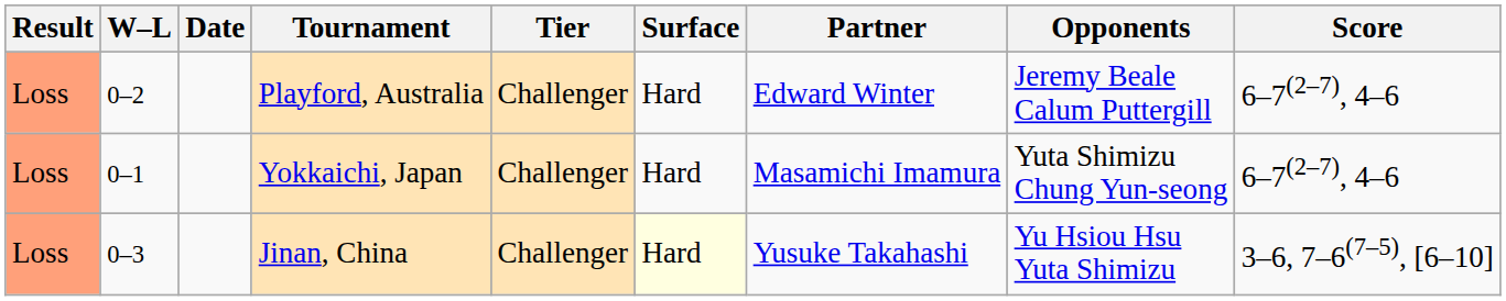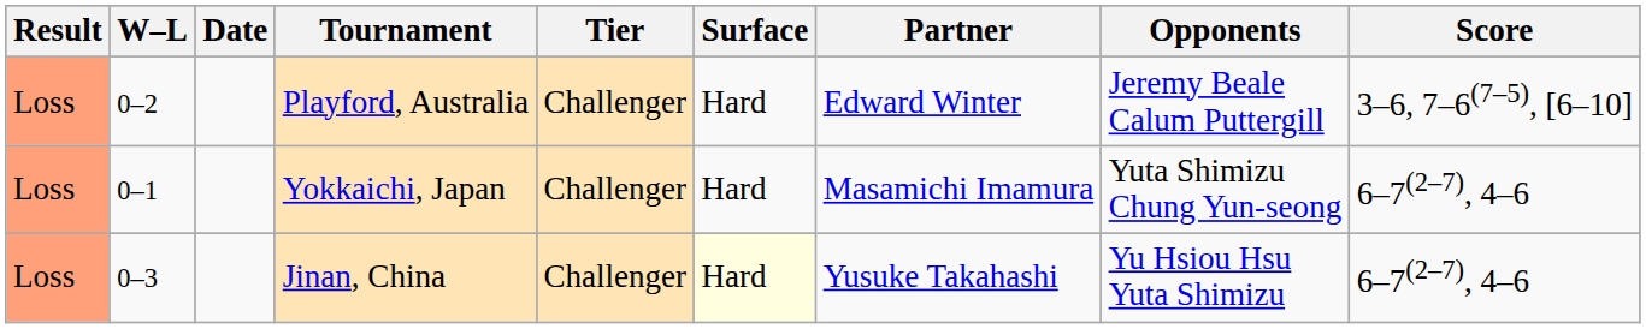 <table class="sortable wikitable">
 <tr>
 <th>Result</th>
 <th class="unsortable">W–L</th>
 <th>Date</th>
 <th>Tournament</th>
 <th>Tier</th>
 <th>Surface</th>
 <th>Partner</th>
 <th>Opponents</th>
 <th class="unsortable">Score</th>
 </tr>
 <tr>
 <td bgcolor=FFA07A>Loss</td>
 <td><small>0–2</small></td>
 <td><a href='#'></a></td>
 <td style="background:moccasin;"><a href='#'>Playford</a>, Australia</td>
 <td style="background:moccasin;">Challenger</td>
 <td>Hard</td>
 <td> <a href='#'>Edward Winter</a></td>
 <td> <a href='#'>Jeremy Beale</a> <br> <a href='#'>Calum Puttergill</a></td>
-<td>6–7<sup>(2–7)</sup>, 4–6</td>
+<td>3–6, 7–6<sup>(7–5)</sup>, [6–10]</td>
 </tr>
 <tr>
 <td bgcolor=FFA07A>Loss</td>
 <td><small>0–1</small></td>
 <td><a href='#'></a></td>
 <td style="background:moccasin;"><a href='#'>Yokkaichi</a>, Japan</td>
 <td style="background:moccasin;">Challenger</td>
 <td>Hard</td>
 <td> <a href='#'>Masamichi Imamura</a></td>
 <td> Yuta Shimizu<br> <a href='#'>Chung Yun-seong</a></td>
 <td>6–7<sup>(2–7)</sup>, 4–6</td>
 </tr>
 <tr>
 <td bgcolor=FFA07A>Loss</td>
 <td><small>0–3</small></td>
 <td><a href='#'></a></td>
 <td style="background:moccasin;"><a href='#'>Jinan</a>, China</td>
 <td style="background:moccasin;">Challenger</td>
 <td style="background: lightyellow;">Hard</td>
 <td> <a href='#'>Yusuke Takahashi</a></td>
 <td> <a href='#'>Yu Hsiou Hsu</a> <br> <a href='#'>Yuta Shimizu</a></td>
-<td>3–6, 7–6<sup>(7–5)</sup>, [6–10]</td>
+<td>6–7<sup>(2–7)</sup>, 4–6</td>
 </tr>
 </table>
